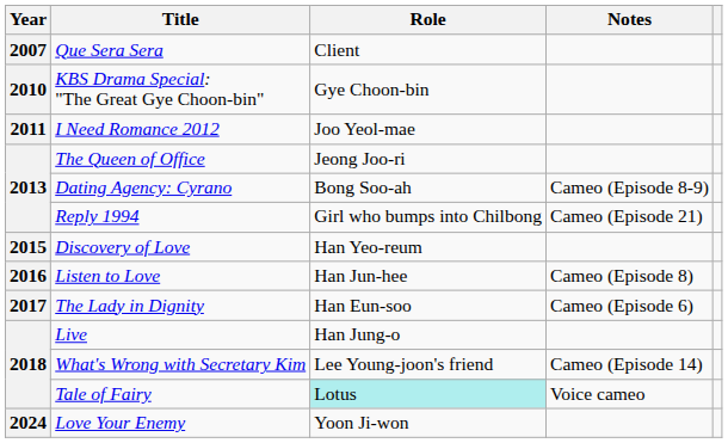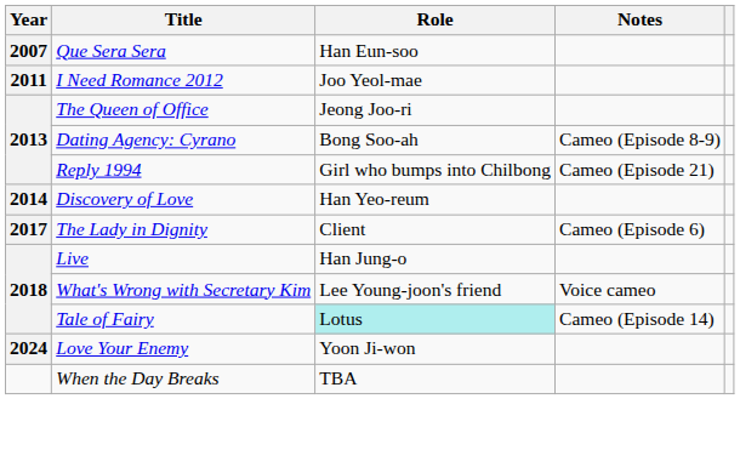 <table class="wikitable plainrowheaders sortable">
 <tr>
 <th scope="col">Year</th>
 <th scope="col">Title</th>
 <th scope="col">Role</th>
 <th scope="col" class="unsortable">Notes</th>
 <th scope="col" class="unsortable"></th>
 </tr>
 <tr>
 <th scope="row">2007</th>
 <td><em><a href='#'>Que Sera Sera</a></em></td>
-<td>Client</td>
-<td></td>
-<td style="text-align:center"></td>
-</tr>
-<tr>
-<th scope="row">2010</th>
-<td><em><a href='#'>KBS Drama Special</a>:</em><br>"The Great Gye Choon-bin"</td>
-<td>Gye Choon-bin</td>
+<td>Han Eun-soo</td>
 <td></td>
 <td style="text-align:center"></td>
 </tr>
 <tr>
 <th scope="row">2011</th>
 <td><em><a href='#'>I Need Romance 2012</a></em></td>
 <td>Joo Yeol-mae</td>
 <td></td>
 <td style="text-align:center"></td>
 </tr>
 <tr>
 <th scope="row" rowspan=3>2013</th>
 <td><em><a href='#'>The Queen of Office</a></em></td>
 <td>Jeong Joo-ri</td>
 <td></td>
 <td style="text-align:center"></td>
 </tr>
 <tr>
 <td><em><a href='#'>Dating Agency: Cyrano</a></em></td>
 <td>Bong Soo-ah</td>
 <td>Cameo (Episode 8-9)</td>
 <td style="text-align:center"></td>
 </tr>
 <tr>
 <td><em><a href='#'>Reply 1994</a></em></td>
 <td>Girl who bumps into Chilbong</td>
 <td>Cameo (Episode 21)</td>
 <td style="text-align:center"></td>
 </tr>
 <tr>
-<th scope="row">2015</th>
+<th scope="row">2014</th>
 <td><em><a href='#'>Discovery of Love</a></em></td>
 <td>Han Yeo-reum</td>
 <td></td>
 <td style="text-align:center"></td>
 </tr>
 <tr>
-<th scope="row">2016</th>
-<td><em><a href='#'>Listen to Love</a></em></td>
-<td>Han Jun-hee</td>
-<td>Cameo (Episode 8)</td>
-<td style="text-align:center"></td>
-</tr>
-<tr>
 <th scope="row">2017</th>
 <td><em><a href='#'>The Lady in Dignity</a></em></td>
-<td>Han Eun-soo</td>
+<td>Client</td>
 <td>Cameo (Episode 6)</td>
 <td style="text-align:center"></td>
 </tr>
 <tr>
 <th scope="row" rowspan=3>2018</th>
 <td><em><a href='#'>Live</a></em></td>
 <td>Han Jung-o</td>
 <td></td>
 <td style="text-align:center"></td>
 </tr>
 <tr>
 <td><em><a href='#'>What's Wrong with Secretary Kim</a></em></td>
 <td>Lee Young-joon's friend</td>
-<td>Cameo (Episode 14)</td>
+<td>Voice cameo</td>
 <td style="text-align:center"></td>
 </tr>
 <tr>
 <td><em><a href='#'>Tale of Fairy</a></em></td>
 <td style="background: paleturquoise;">Lotus</td>
-<td>Voice cameo</td>
+<td>Cameo (Episode 14)</td>
 <td style="text-align:center"></td>
 </tr>
 <tr>
 <th scope="row">2024</th>
 <td><em><a href='#'>Love Your Enemy</a></em></td>
 <td>Yoon Ji-won</td>
 <td></td>
 <td style="text-align:center"></td>
 </tr>
+<tr>
+<td></td>
+<td><em>When the Day Breaks</em></td>
+<td>TBA</td>
+<td></td>
+<td style="text-align:center"></td>
+</tr>
 </table>
